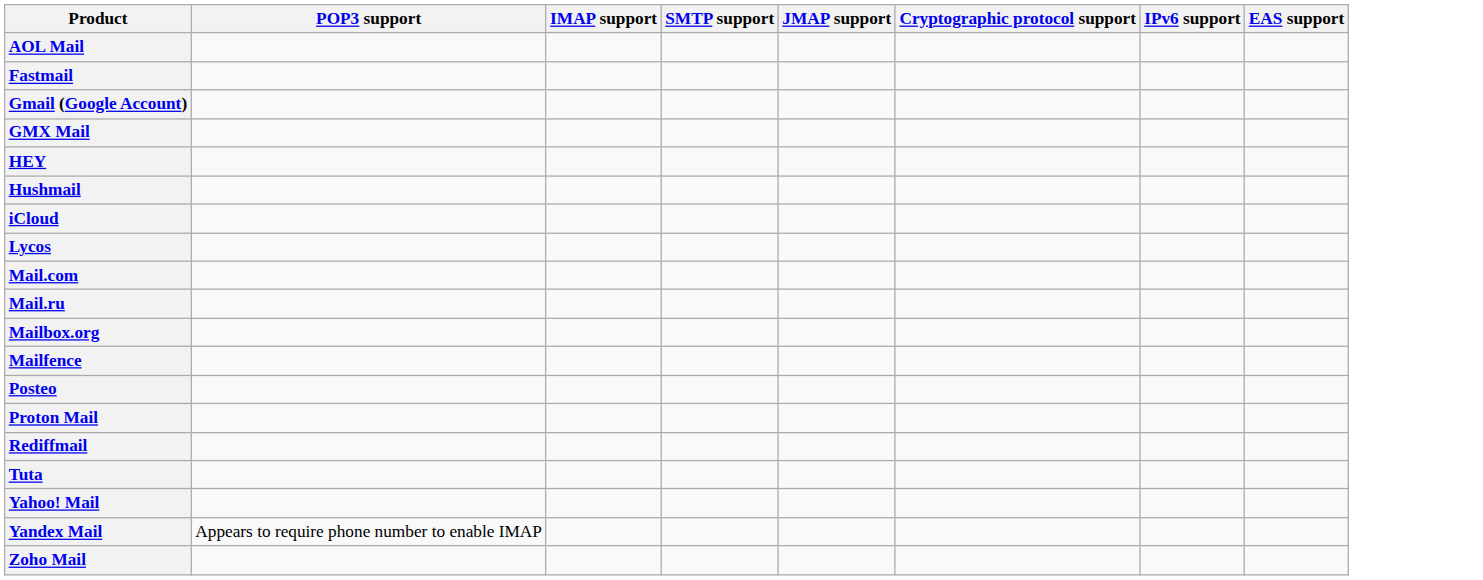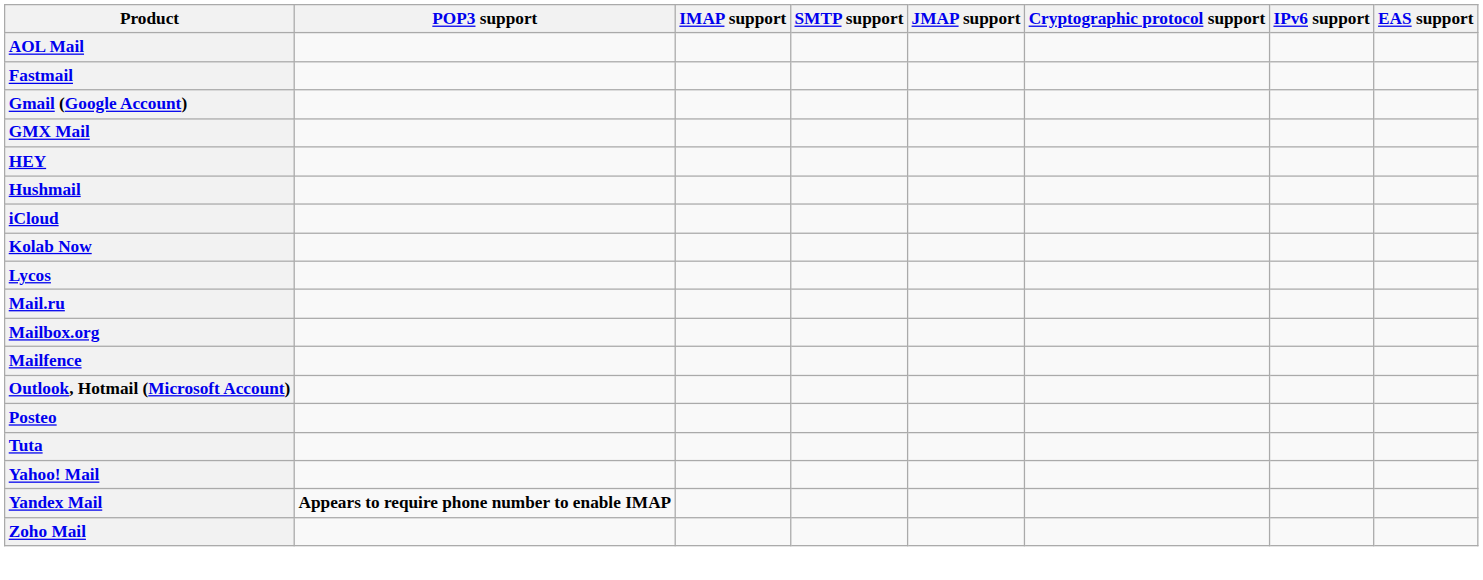 <table class="wikitable sortable sort-under mw-datatable sticky-header" style="font-size:85%; text-align:center;">
 <tr>
 <th>Product</th>
 <th><a href='#'>POP3</a> support</th>
 <th><a href='#'>IMAP</a> support</th>
 <th><a href='#'>SMTP</a> support</th>
 <th><a href='#'>JMAP</a> support</th>
 <th><a href='#'>Cryptographic protocol</a> support</th>
 <th><a href='#'>IPv6</a> support</th>
 <th><a href='#'>EAS</a> support</th>
 </tr>
 <tr>
 <th style="text-align:left;"><a href='#'>AOL Mail</a></th>
 <td></td>
 <td></td>
 <td></td>
 <td></td>
 <td></td>
 <td></td>
 <td></td>
 </tr>
 <tr>
 <th style="text-align:left;"><a href='#'>Fastmail</a></th>
 <td></td>
 <td></td>
 <td></td>
 <td></td>
 <td></td>
 <td></td>
 <td></td>
 </tr>
 <tr>
 <th style="text-align:left;"><a href='#'>Gmail</a> (<a href='#'>Google Account</a>)</th>
 <td></td>
 <td></td>
 <td></td>
 <td></td>
 <td></td>
 <td></td>
 <td></td>
 </tr>
 <tr>
 <th style="text-align:left;"><a href='#'>GMX Mail</a></th>
 <td></td>
 <td></td>
 <td></td>
 <td></td>
 <td></td>
 <td></td>
 <td></td>
 </tr>
 <tr>
 <th style="text-align:left;"><a href='#'>HEY</a><br></th>
 <td></td>
 <td></td>
 <td></td>
 <td></td>
 <td></td>
 <td></td>
 <td></td>
 </tr>
 <tr>
 <th style="text-align:left;"><a href='#'>Hushmail</a></th>
 <td></td>
 <td></td>
 <td></td>
 <td></td>
 <td></td>
 <td></td>
 <td></td>
 </tr>
 <tr>
 <th style="text-align:left;"><a href='#'>iCloud</a></th>
 <td></td>
 <td></td>
 <td></td>
 <td></td>
 <td></td>
 <td></td>
 <td></td>
 </tr>
 <tr>
-<th style="text-align:left;"><a href='#'>Lycos</a></th>
+<th style="text-align:left;"><a href='#'>Kolab Now</a></th>
 <td></td>
 <td></td>
 <td></td>
 <td></td>
 <td></td>
 <td></td>
 <td></td>
 </tr>
 <tr>
-<th style="text-align:left;"><a href='#'>Mail.com</a></th>
+<th style="text-align:left;"><a href='#'>Lycos</a></th>
 <td></td>
 <td></td>
 <td></td>
 <td></td>
 <td></td>
 <td></td>
 <td></td>
 </tr>
 <tr>
 <th style="text-align:left;"><a href='#'>Mail.ru</a></th>
 <td></td>
 <td></td>
 <td></td>
 <td></td>
 <td></td>
 <td></td>
 <td></td>
 </tr>
 <tr>
 <th style="text-align:left;"><a href='#'>Mailbox.org</a></th>
 <td></td>
 <td></td>
 <td></td>
 <td></td>
 <td></td>
 <td></td>
 <td></td>
 </tr>
 <tr>
 <th style="text-align:left;"><a href='#'>Mailfence</a></th>
 <td></td>
 <td></td>
 <td></td>
 <td></td>
 <td></td>
 <td></td>
 <td></td>
 </tr>
 <tr>
-<th style="text-align:left;"><a href='#'>Posteo</a></th>
+<th style="text-align:left;"><a href='#'>Outlook</a>, Hotmail (<a href='#'>Microsoft Account</a>)</th>
 <td></td>
 <td></td>
 <td></td>
 <td></td>
 <td></td>
 <td></td>
 <td></td>
 </tr>
 <tr>
-<th style="text-align:left;"><a href='#'>Proton Mail</a></th>
-<td></td>
-<td></td>
-<td></td>
-<td></td>
-<td></td>
-<td></td>
-<td></td>
-</tr>
-<tr>
-<th style="text-align:left;"><a href='#'>Rediffmail</a></th>
+<th style="text-align:left;"><a href='#'>Posteo</a></th>
 <td></td>
 <td></td>
 <td></td>
 <td></td>
 <td></td>
 <td></td>
 <td></td>
 </tr>
 <tr>
 <th style="text-align:left;"><a href='#'>Tuta</a></th>
 <td></td>
 <td></td>
 <td></td>
 <td></td>
 <td></td>
 <td></td>
 <td></td>
 </tr>
 <tr>
 <th style="text-align:left;"><a href='#'>Yahoo! Mail</a></th>
 <td></td>
 <td></td>
 <td></td>
 <td></td>
 <td></td>
 <td></td>
 <td></td>
 </tr>
 <tr>
 <th style="text-align:left;"><a href='#'>Yandex Mail</a></th>
-<td>Appears to require phone number to enable IMAP</td>
+<td><strong>Appears to require phone number to enable IMAP</strong></td>
 <td></td>
 <td></td>
 <td></td>
 <td></td>
 <td></td>
 <td></td>
 </tr>
 <tr>
 <th style="text-align:left;"><a href='#'>Zoho Mail</a></th>
 <td></td>
 <td></td>
 <td></td>
 <td></td>
 <td></td>
 <td></td>
 <td></td>
 </tr>
 </table>
